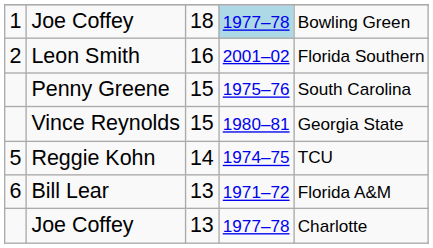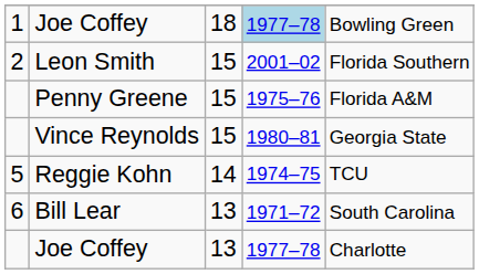 <table class="wikitable">
 <tr>
 </tr>
 <tr>
 <td>1</td>
 <td>Joe Coffey</td>
 <td>18</td>
 <td style="background: lightblue; font-size:80%;"><a href='#'>1977–78</a></td>
 <td style="font-size:80%;">Bowling Green</td>
 </tr>
 <tr>
 <td>2</td>
 <td>Leon Smith</td>
-<td>16</td>
+<td>15</td>
 <td style="font-size:80%;"><a href='#'>2001–02</a></td>
 <td style="font-size:80%;">Florida Southern</td>
 </tr>
 <tr>
 <td></td>
 <td>Penny Greene</td>
 <td>15</td>
 <td style="font-size:80%;"><a href='#'>1975–76</a></td>
-<td style="font-size:80%;">South Carolina</td>
+<td style="font-size:80%;">Florida A&M</td>
 </tr>
 <tr>
 <td></td>
 <td>Vince Reynolds</td>
 <td>15</td>
 <td style="font-size:80%;"><a href='#'>1980–81</a></td>
 <td style="font-size:80%;">Georgia State</td>
 </tr>
 <tr>
 <td>5</td>
 <td>Reggie Kohn</td>
 <td>14</td>
 <td style="font-size:80%;"><a href='#'>1974–75</a></td>
 <td style="font-size:80%;">TCU</td>
 </tr>
 <tr>
 <td>6</td>
 <td>Bill Lear</td>
 <td>13</td>
 <td style="font-size:80%;"><a href='#'>1971–72</a></td>
-<td style="font-size:80%;">Florida A&M</td>
+<td style="font-size:80%;">South Carolina</td>
 </tr>
 <tr>
 <td></td>
 <td>Joe Coffey</td>
 <td>13</td>
 <td style="font-size:80%;"><a href='#'>1977–78</a></td>
 <td style="font-size:80%;">Charlotte</td>
 </tr>
 </table>
